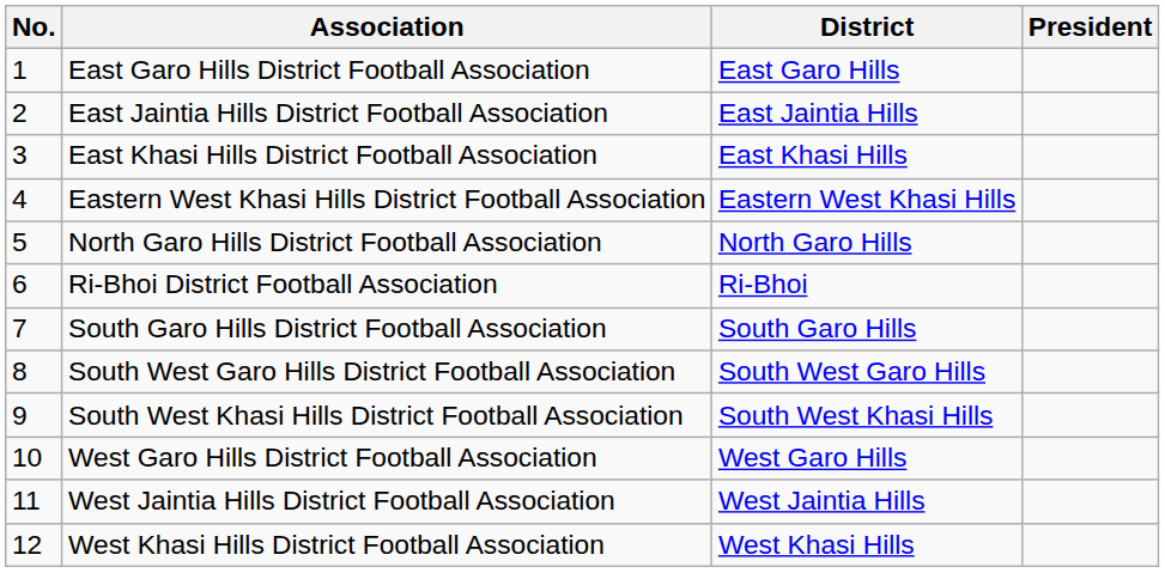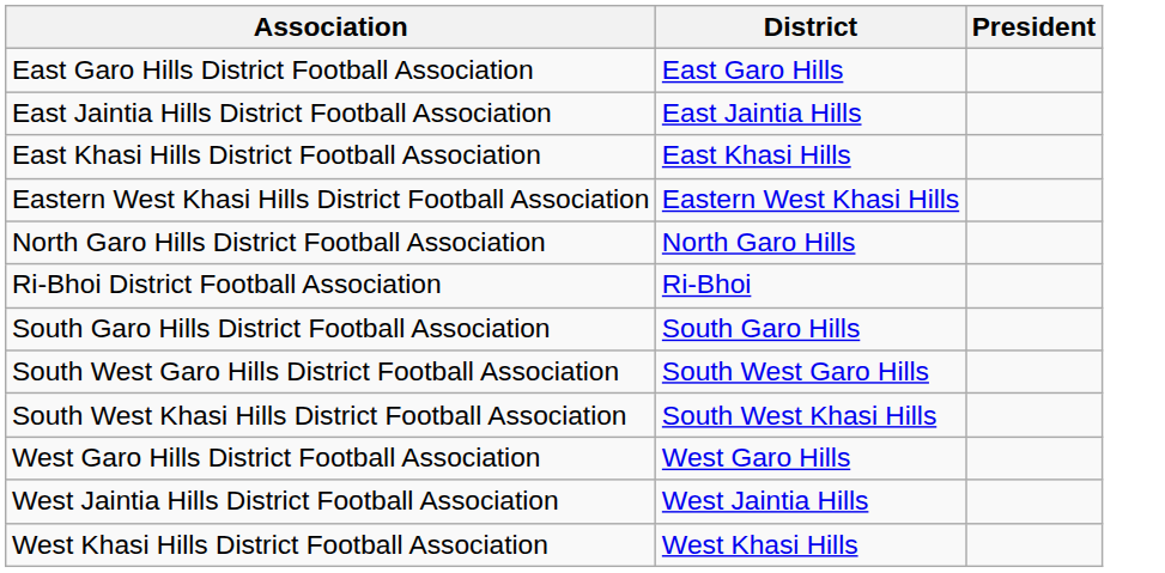 <table class="wikitable sortable">
 <tr>
-<th>No.</th>
 <th>Association</th>
 <th>District</th>
 <th>President</th>
 </tr>
 <tr>
-<td>1</td>
 <td>East Garo Hills District Football Association</td>
 <td><a href='#'>East Garo Hills</a></td>
 <td></td>
 </tr>
 <tr>
-<td>2</td>
 <td>East Jaintia Hills District Football Association</td>
 <td><a href='#'>East Jaintia Hills</a></td>
 <td></td>
 </tr>
 <tr>
-<td>3</td>
 <td>East Khasi Hills District Football Association</td>
 <td><a href='#'>East Khasi Hills</a></td>
 <td></td>
 </tr>
 <tr>
-<td>4</td>
 <td>Eastern West Khasi Hills District Football Association</td>
 <td><a href='#'>Eastern West Khasi Hills</a></td>
 <td></td>
 </tr>
 <tr>
-<td>5</td>
 <td>North Garo Hills District Football Association</td>
 <td><a href='#'>North Garo Hills</a></td>
 <td></td>
 </tr>
 <tr>
-<td>6</td>
 <td>Ri-Bhoi District Football Association</td>
 <td><a href='#'>Ri-Bhoi</a></td>
 <td></td>
 </tr>
 <tr>
-<td>7</td>
 <td>South Garo Hills District Football Association</td>
 <td><a href='#'>South Garo Hills</a></td>
 <td></td>
 </tr>
 <tr>
-<td>8</td>
 <td>South West Garo Hills District Football Association</td>
 <td><a href='#'>South West Garo Hills</a></td>
 <td></td>
 </tr>
 <tr>
-<td>9</td>
 <td>South West Khasi Hills District Football Association</td>
 <td><a href='#'>South West Khasi Hills</a></td>
 <td></td>
 </tr>
 <tr>
-<td>10</td>
 <td>West Garo Hills District Football Association</td>
 <td><a href='#'>West Garo Hills</a></td>
 <td></td>
 </tr>
 <tr>
-<td>11</td>
 <td>West Jaintia Hills District Football Association</td>
 <td><a href='#'>West Jaintia Hills</a></td>
 <td></td>
 </tr>
 <tr>
-<td>12</td>
 <td>West Khasi Hills District Football Association</td>
 <td><a href='#'>West Khasi Hills</a></td>
 <td></td>
 </tr>
 </table>
